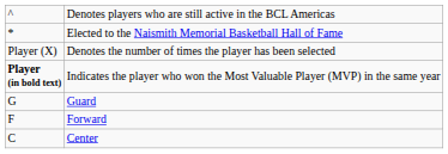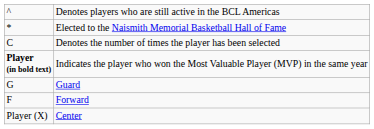 <table class="wikitable sortable">
 <tr>
 <td>^</td>
 <td>Denotes players who are still active in the BCL Americas</td>
 </tr>
 <tr>
 <td>*</td>
 <td>Elected to the <a href='#'>Naismith Memorial Basketball Hall of Fame</a></td>
 </tr>
 <tr>
-<td>Player (X)</td>
+<td>C</td>
 <td>Denotes the number of times the player has been selected</td>
 </tr>
 <tr>
 <td><strong>Player</strong><br><strong><small>(in bold text)</small></strong></td>
 <td>Indicates the player who won the Most Valuable Player (MVP) in the same year</td>
 </tr>
 <tr>
 <td>G</td>
 <td><a href='#'>Guard</a></td>
 </tr>
 <tr>
 <td>F</td>
 <td><a href='#'>Forward</a></td>
 </tr>
 <tr>
-<td>C</td>
+<td>Player (X)</td>
 <td><a href='#'>Center</a></td>
 </tr>
 </table>
